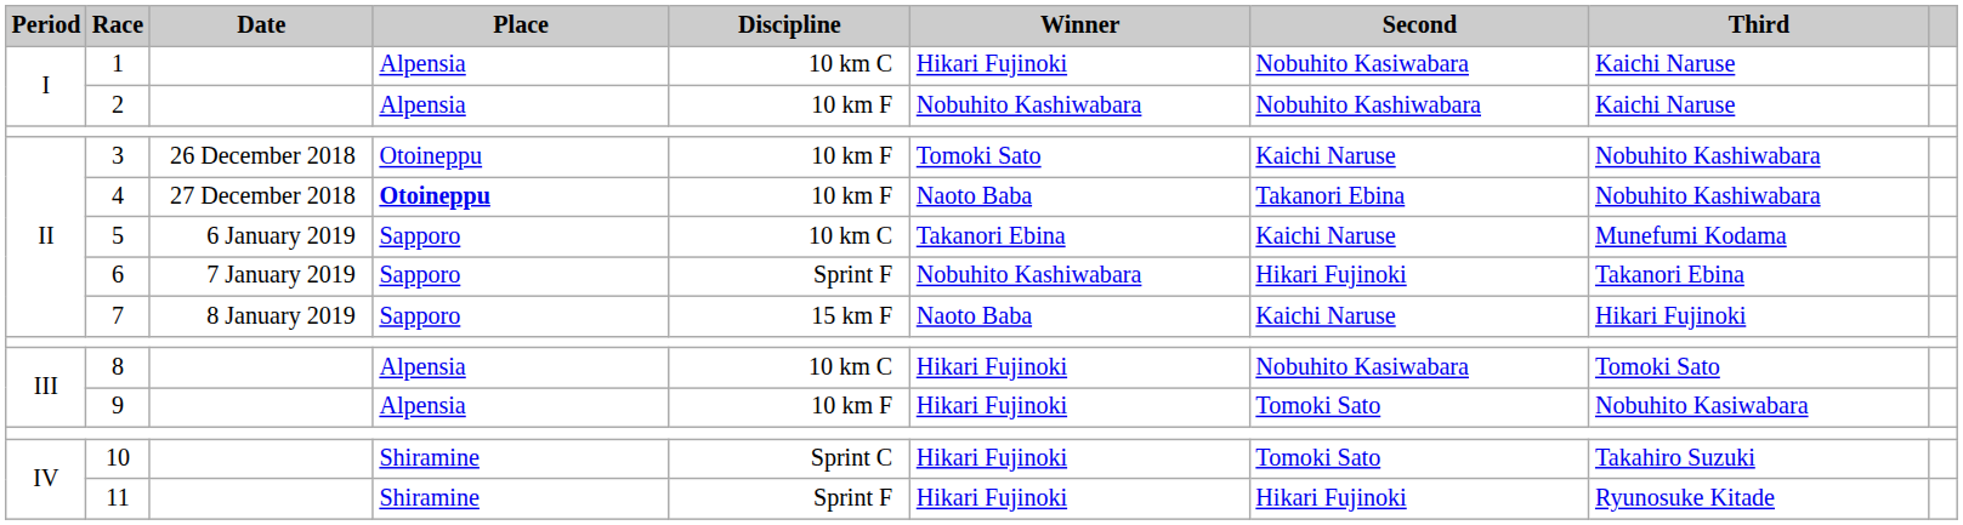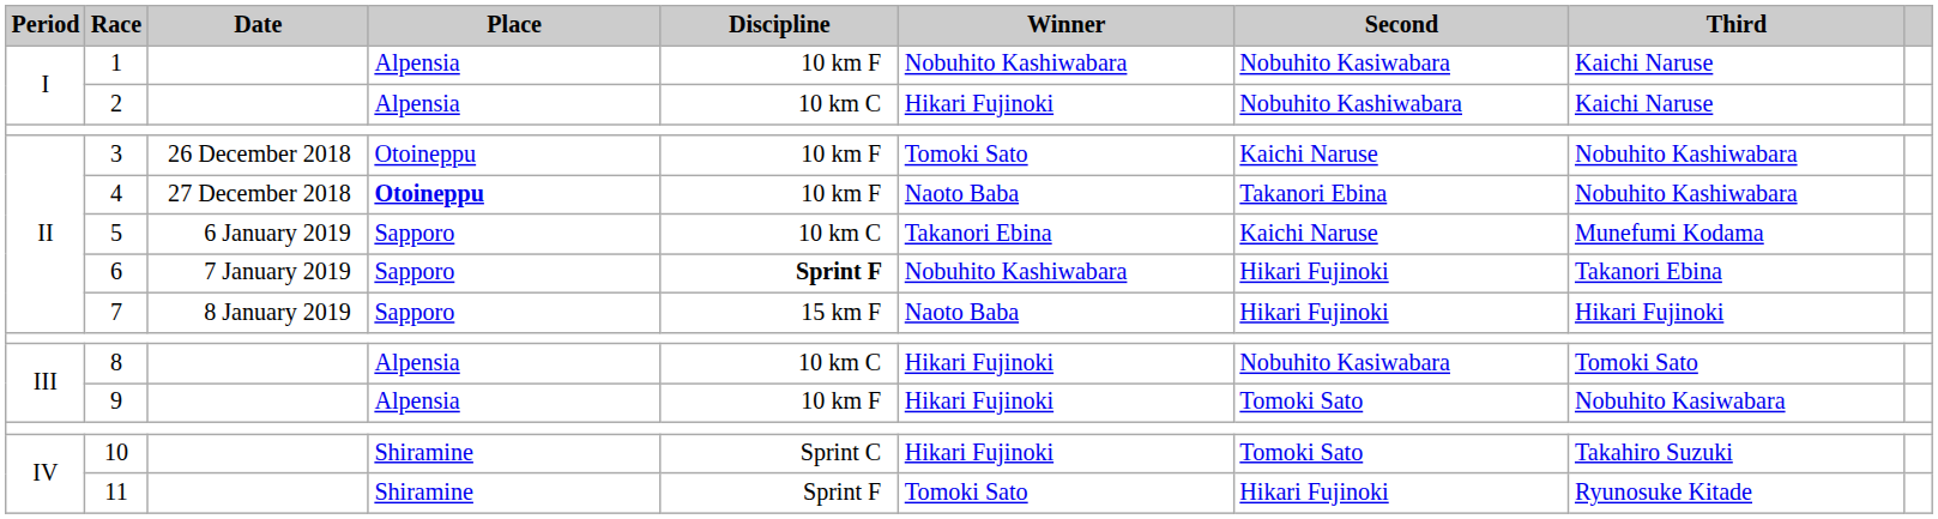 <table class="wikitable plainrowheaders" style="background:#fff; font-size:86%; line-height:16px; border:grey solid 1px; border-collapse:collapse;">
 <tr style="background:#ccc; text-align:center;">
 <th scope="col" style="background:#ccc; width=20 px;">Period</th>
 <th scope="col" style="background:#ccc; width=30 px;">Race</th>
 <th scope="col" style="background:#ccc; width:120px;">Date</th>
 <th scope="col" style="background:#ccc; width:160px;">Place</th>
 <th scope="col" style="background:#ccc; width:130px;">Discipline</th>
 <th scope="col" style="background:#ccc; width:185px;">Winner</th>
 <th scope="col" style="background:#ccc; width:185px;">Second</th>
 <th scope="col" style="background:#ccc; width:185px;">Third</th>
 <th scope="col" style="background:#ccc; width:10px;"></th>
 </tr>
 <tr>
 <td rowspan=2 align=center>I</td>
 <td align=center>1</td>
 <td align=right>  </td>
 <td> <a href='#'>Alpensia</a></td>
-<td align=right>10 km C  </td>
-<td> <a href='#'>Hikari Fujinoki</a></td>
+<td align=right>10 km F  </td>
+<td> <a href='#'>Nobuhito Kashiwabara</a></td>
 <td> <a href='#'>Nobuhito Kasiwabara</a></td>
 <td> <a href='#'>Kaichi Naruse</a></td>
 <td></td>
 </tr>
 <tr>
 <td align=center>2</td>
 <td align=right>  </td>
 <td> <a href='#'>Alpensia</a></td>
-<td align=right>10 km F  </td>
-<td> <a href='#'>Nobuhito Kashiwabara</a></td>
+<td align=right>10 km C  </td>
+<td> <a href='#'>Hikari Fujinoki</a></td>
 <td> <a href='#'>Nobuhito Kashiwabara</a></td>
 <td> <a href='#'>Kaichi Naruse</a></td>
 <td></td>
 </tr>
 <tr>
 <td colspan="9"></td>
 </tr>
 <tr>
 <td rowspan=5 align=center>II</td>
 <td align=center>3</td>
 <td align=right>26 December 2018  </td>
 <td> <a href='#'>Otoineppu</a></td>
 <td align=right>10 km F  </td>
 <td> <a href='#'>Tomoki Sato</a></td>
 <td> <a href='#'>Kaichi Naruse</a></td>
 <td> <a href='#'>Nobuhito Kashiwabara</a></td>
 <td></td>
 </tr>
 <tr>
 <td align=center>4</td>
 <td align=right>27 December 2018  </td>
 <td><strong> <a href='#'>Otoineppu</a></strong></td>
 <td align=right>10 km F  </td>
 <td> <a href='#'>Naoto Baba</a></td>
 <td> <a href='#'>Takanori Ebina</a></td>
 <td> <a href='#'>Nobuhito Kashiwabara</a></td>
 <td></td>
 </tr>
 <tr>
 <td align=center>5</td>
 <td align=right>6 January 2019  </td>
 <td> <a href='#'>Sapporo</a></td>
 <td align=right>10 km C  </td>
 <td> <a href='#'>Takanori Ebina</a></td>
 <td> <a href='#'>Kaichi Naruse</a></td>
 <td> <a href='#'>Munefumi Kodama</a></td>
 <td></td>
 </tr>
 <tr>
 <td align=center>6</td>
 <td align=right>7 January 2019  </td>
 <td> <a href='#'>Sapporo</a></td>
-<td align=right>Sprint F  </td>
+<td align=right><strong>Sprint F  </strong></td>
 <td> <a href='#'>Nobuhito Kashiwabara</a></td>
 <td> <a href='#'>Hikari Fujinoki</a></td>
 <td> <a href='#'>Takanori Ebina</a></td>
 <td></td>
 </tr>
 <tr>
 <td align=center>7</td>
 <td align=right>8 January 2019  </td>
 <td> <a href='#'>Sapporo</a></td>
 <td align=right>15 km F  </td>
 <td> <a href='#'>Naoto Baba</a></td>
-<td> <a href='#'>Kaichi Naruse</a></td>
+<td> <a href='#'>Hikari Fujinoki</a></td>
 <td> <a href='#'>Hikari Fujinoki</a></td>
 <td></td>
 </tr>
 <tr>
 <td colspan="9"></td>
 </tr>
 <tr>
 <td rowspan=2 align=center>III</td>
 <td align=center>8</td>
 <td align=right>  </td>
 <td> <a href='#'>Alpensia</a></td>
 <td align=right>10 km C  </td>
 <td> <a href='#'>Hikari Fujinoki</a></td>
 <td> <a href='#'>Nobuhito Kasiwabara</a></td>
 <td> <a href='#'>Tomoki Sato</a></td>
 <td></td>
 </tr>
 <tr>
 <td align=center>9</td>
 <td align=right>  </td>
 <td> <a href='#'>Alpensia</a></td>
 <td align=right>10 km F  </td>
 <td> <a href='#'>Hikari Fujinoki</a></td>
 <td> <a href='#'>Tomoki Sato</a></td>
 <td> <a href='#'>Nobuhito Kasiwabara</a></td>
 <td></td>
 </tr>
 <tr>
 <td colspan="9"></td>
 </tr>
 <tr>
 <td rowspan=2 align=center>IV</td>
 <td align=center>10</td>
 <td align=right>  </td>
 <td> <a href='#'>Shiramine</a></td>
 <td align=right>Sprint C  </td>
 <td> <a href='#'>Hikari Fujinoki</a></td>
 <td> <a href='#'>Tomoki Sato</a></td>
 <td> <a href='#'>Takahiro Suzuki</a></td>
 <td></td>
 </tr>
 <tr>
 <td align=center>11</td>
 <td align=right>  </td>
 <td> <a href='#'>Shiramine</a></td>
 <td align=right>Sprint F  </td>
-<td> <a href='#'>Hikari Fujinoki</a></td>
+<td> <a href='#'>Tomoki Sato</a></td>
 <td> <a href='#'>Hikari Fujinoki</a></td>
 <td> <a href='#'>Ryunosuke Kitade</a></td>
 <td></td>
 </tr>
 </table>
